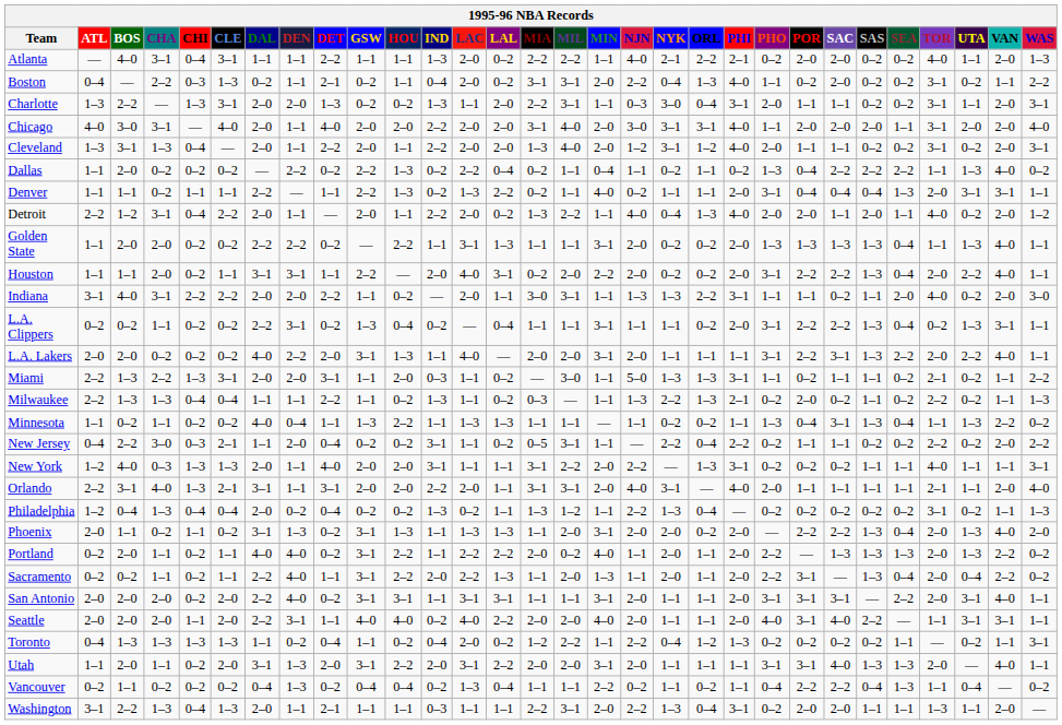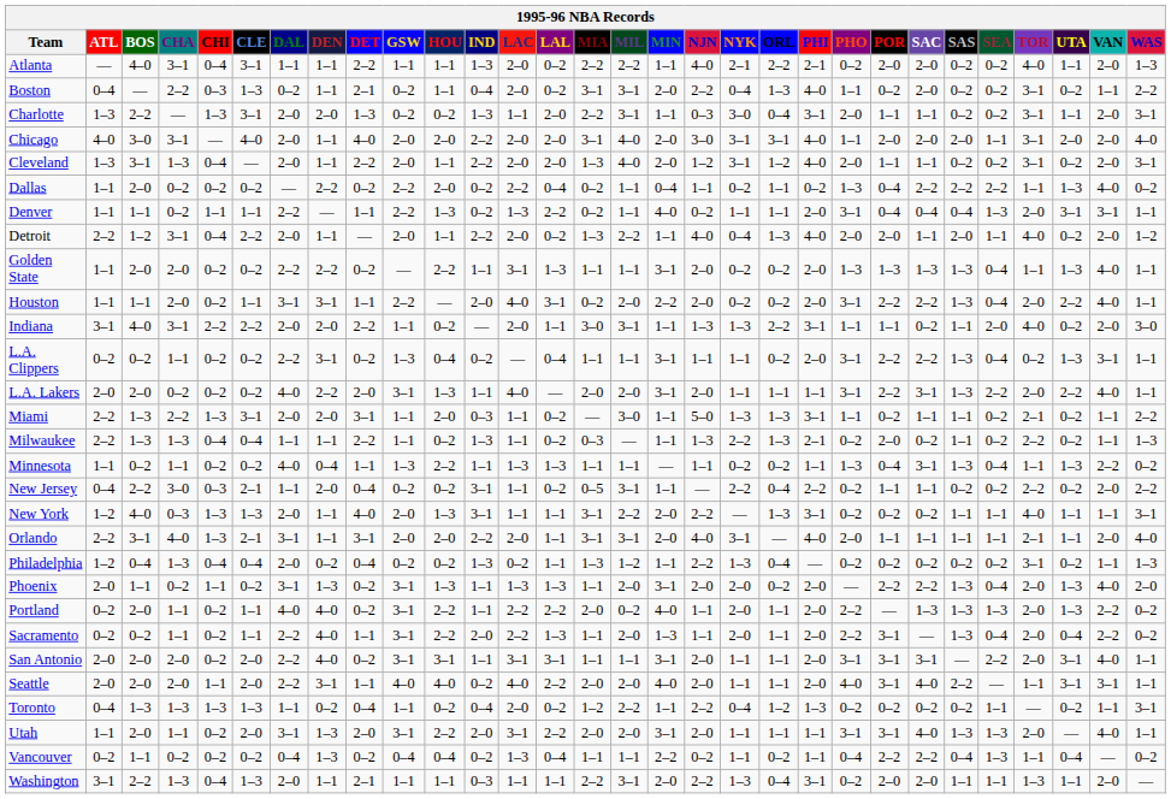 <table class="wikitable" style="font-size:90%; text-align:center;">
 <tr>
 <th colspan=30>1995-96 NBA Records</th>
 </tr>
 <tr>
 <th width=100>Team</th>
 <th style="background:#FF0000;color:#FFFFFF;width=35">ATL</th>
 <th style="background:#006400;color:#FFFFFF;width=35">BOS</th>
 <th style="background:#008080;color:#800080;width=35">CHA</th>
 <th style="background:#FF0000;color:#000000;width=35">CHI</th>
 <th style="background:#000000;color:#5787DC;width=35">CLE</th>
 <th style="background:#00008B;color:#008000;width=35">DAL</th>
 <th style="background:#141A44;color:#BC2224;width=35">DEN</th>
 <th style="background:#0000FF;color:#FF0000;width=35">DET</th>
 <th style="background:#0000FF;color:#FFD700;width=35">GSW</th>
 <th style="background:#002366;color:#FF0000;width=35">HOU</th>
 <th style="background:#000080;color:#FFD700;width=35">IND</th>
 <th style="background:#F9160D;color:#1A2E8B;width=35">LAC</th>
 <th style="background:#800080;color:#FFD700;width=35">LAL</th>
 <th style="background:#000000;color:#8B0000;width=35">MIA</th>
 <th style="background:#00471B;color:#5C378A;width=35">MIL</th>
 <th style="background:#0000FF;color:#228B22;width=35">MIN</th>
 <th style="background:#DC143C;color:#0000CD;width=35">NJN</th>
 <th style="background:#0000FF;color:#FF8C00;width=35">NYK</th>
 <th style="background:#0000FF;color:#000000;width=35">ORL</th>
 <th style="background:#FF0000;color:#0000FF;width=35">PHI</th>
 <th style="background:#800080;color:#FF4500;width=35">PHO</th>
 <th style="background:#000000;color:#FF0000;width=35">POR</th>
 <th style="background:#6846A8;color:#FFFFFF;width=35">SAC</th>
 <th style="background:#000000;color:#C0C0C0;width=35">SAS</th>
 <th style="background:#005831;color:#992634;width=35">SEA</th>
 <th style="background:#7436BF;color:#BE0F34;width=35">TOR</th>
 <th style="background:#36004A;color:#FFFF00;width=35">UTA</th>
 <th style="background:#0CB2AC;color:#000000;width=35">VAN</th>
 <th style="background:#DC143C;color:#0000CD;width=35">WAS</th>
 </tr>
 <tr>
 <td style="text-align:left;"><a href='#'>Atlanta</a></td>
 <td>—</td>
 <td>4–0</td>
 <td>3–1</td>
 <td>0–4</td>
 <td>3–1</td>
 <td>1–1</td>
 <td>1–1</td>
 <td>2–2</td>
 <td>1–1</td>
 <td>1–1</td>
 <td>1–3</td>
 <td>2–0</td>
 <td>0–2</td>
 <td>2–2</td>
 <td>2–2</td>
 <td>1–1</td>
 <td>4–0</td>
 <td>2–1</td>
 <td>2–2</td>
 <td>2–1</td>
 <td>0–2</td>
 <td>2–0</td>
 <td>2–0</td>
 <td>0–2</td>
 <td>0–2</td>
 <td>4–0</td>
 <td>1–1</td>
 <td>2–0</td>
 <td>1–3</td>
 </tr>
 <tr>
 <td style="text-align:left;"><a href='#'>Boston</a></td>
 <td>0–4</td>
 <td>—</td>
 <td>2–2</td>
 <td>0–3</td>
 <td>1–3</td>
 <td>0–2</td>
 <td>1–1</td>
 <td>2–1</td>
 <td>0–2</td>
 <td>1–1</td>
 <td>0–4</td>
 <td>2–0</td>
 <td>0–2</td>
 <td>3–1</td>
 <td>3–1</td>
 <td>2–0</td>
 <td>2–2</td>
 <td>0–4</td>
 <td>1–3</td>
 <td>4–0</td>
 <td>1–1</td>
 <td>0–2</td>
 <td>2–0</td>
 <td>0–2</td>
 <td>0–2</td>
 <td>3–1</td>
 <td>0–2</td>
 <td>1–1</td>
 <td>2–2</td>
 </tr>
 <tr>
 <td style="text-align:left;"><a href='#'>Charlotte</a></td>
 <td>1–3</td>
 <td>2–2</td>
 <td>—</td>
 <td>1–3</td>
 <td>3–1</td>
 <td>2–0</td>
 <td>2–0</td>
 <td>1–3</td>
 <td>0–2</td>
 <td>0–2</td>
 <td>1–3</td>
 <td>1–1</td>
 <td>2–0</td>
 <td>2–2</td>
 <td>3–1</td>
 <td>1–1</td>
 <td>0–3</td>
 <td>3–0</td>
 <td>0–4</td>
 <td>3–1</td>
 <td>2–0</td>
 <td>1–1</td>
 <td>1–1</td>
 <td>0–2</td>
 <td>0–2</td>
 <td>3–1</td>
 <td>1–1</td>
 <td>2–0</td>
 <td>3–1</td>
 </tr>
 <tr>
 <td style="text-align:left;"><a href='#'>Chicago</a></td>
 <td>4–0</td>
 <td>3–0</td>
 <td>3–1</td>
 <td>—</td>
 <td>4–0</td>
 <td>2–0</td>
 <td>1–1</td>
 <td>4–0</td>
 <td>2–0</td>
 <td>2–0</td>
 <td>2–2</td>
 <td>2–0</td>
 <td>2–0</td>
 <td>3–1</td>
 <td>4–0</td>
 <td>2–0</td>
 <td>3–0</td>
 <td>3–1</td>
 <td>3–1</td>
 <td>4–0</td>
 <td>1–1</td>
 <td>2–0</td>
 <td>2–0</td>
 <td>2–0</td>
 <td>1–1</td>
 <td>3–1</td>
 <td>2–0</td>
 <td>2–0</td>
 <td>4–0</td>
 </tr>
 <tr>
 <td style="text-align:left;"><a href='#'>Cleveland</a></td>
 <td>1–3</td>
 <td>3–1</td>
 <td>1–3</td>
 <td>0–4</td>
 <td>—</td>
 <td>2–0</td>
 <td>1–1</td>
 <td>2–2</td>
 <td>2–0</td>
 <td>1–1</td>
 <td>2–2</td>
 <td>2–0</td>
 <td>2–0</td>
 <td>1–3</td>
 <td>4–0</td>
 <td>2–0</td>
 <td>1–2</td>
 <td>3–1</td>
 <td>1–2</td>
 <td>4–0</td>
 <td>2–0</td>
 <td>1–1</td>
 <td>1–1</td>
 <td>0–2</td>
 <td>0–2</td>
 <td>3–1</td>
 <td>0–2</td>
 <td>2–0</td>
 <td>3–1</td>
 </tr>
 <tr>
 <td style="text-align:left;"><a href='#'>Dallas</a></td>
 <td>1–1</td>
 <td>2–0</td>
 <td>0–2</td>
 <td>0–2</td>
 <td>0–2</td>
 <td>—</td>
 <td>2–2</td>
 <td>0–2</td>
 <td>2–2</td>
-<td>1–3</td>
+<td>2–0</td>
 <td>0–2</td>
 <td>2–2</td>
 <td>0–4</td>
 <td>0–2</td>
 <td>1–1</td>
 <td>0–4</td>
 <td>1–1</td>
 <td>0–2</td>
 <td>1–1</td>
 <td>0–2</td>
 <td>1–3</td>
 <td>0–4</td>
 <td>2–2</td>
 <td>2–2</td>
 <td>2–2</td>
 <td>1–1</td>
 <td>1–3</td>
 <td>4–0</td>
 <td>0–2</td>
 </tr>
 <tr>
 <td style="text-align:left;"><a href='#'>Denver</a></td>
 <td>1–1</td>
 <td>1–1</td>
 <td>0–2</td>
 <td>1–1</td>
 <td>1–1</td>
 <td>2–2</td>
 <td>—</td>
 <td>1–1</td>
 <td>2–2</td>
 <td>1–3</td>
 <td>0–2</td>
 <td>1–3</td>
 <td>2–2</td>
 <td>0–2</td>
 <td>1–1</td>
 <td>4–0</td>
 <td>0–2</td>
 <td>1–1</td>
 <td>1–1</td>
 <td>2–0</td>
 <td>3–1</td>
 <td>0–4</td>
 <td>0–4</td>
 <td>0–4</td>
 <td>1–3</td>
 <td>2–0</td>
 <td>3–1</td>
 <td>3–1</td>
 <td>1–1</td>
 </tr>
 <tr>
 <td style="text-align:left;">Detroit</td>
 <td>2–2</td>
 <td>1–2</td>
 <td>3–1</td>
 <td>0–4</td>
 <td>2–2</td>
 <td>2–0</td>
 <td>1–1</td>
 <td>—</td>
 <td>2–0</td>
 <td>1–1</td>
 <td>2–2</td>
 <td>2–0</td>
 <td>0–2</td>
 <td>1–3</td>
 <td>2–2</td>
 <td>1–1</td>
 <td>4–0</td>
 <td>0–4</td>
 <td>1–3</td>
 <td>4–0</td>
 <td>2–0</td>
 <td>2–0</td>
 <td>1–1</td>
 <td>2–0</td>
 <td>1–1</td>
 <td>4–0</td>
 <td>0–2</td>
 <td>2–0</td>
 <td>1–2</td>
 </tr>
 <tr>
 <td style="text-align:left;"><a href='#'>Golden State</a></td>
 <td>1–1</td>
 <td>2–0</td>
 <td>2–0</td>
 <td>0–2</td>
 <td>0–2</td>
 <td>2–2</td>
 <td>2–2</td>
 <td>0–2</td>
 <td>—</td>
 <td>2–2</td>
 <td>1–1</td>
 <td>3–1</td>
 <td>1–3</td>
 <td>1–1</td>
 <td>1–1</td>
 <td>3–1</td>
 <td>2–0</td>
 <td>0–2</td>
 <td>0–2</td>
 <td>2–0</td>
 <td>1–3</td>
 <td>1–3</td>
 <td>1–3</td>
 <td>1–3</td>
 <td>0–4</td>
 <td>1–1</td>
 <td>1–3</td>
 <td>4–0</td>
 <td>1–1</td>
 </tr>
 <tr>
 <td style="text-align:left;"><a href='#'>Houston</a></td>
 <td>1–1</td>
 <td>1–1</td>
 <td>2–0</td>
 <td>0–2</td>
 <td>1–1</td>
 <td>3–1</td>
 <td>3–1</td>
 <td>1–1</td>
 <td>2–2</td>
 <td>—</td>
 <td>2–0</td>
 <td>4–0</td>
 <td>3–1</td>
 <td>0–2</td>
 <td>2–0</td>
 <td>2–2</td>
 <td>2–0</td>
 <td>0–2</td>
 <td>0–2</td>
 <td>2–0</td>
 <td>3–1</td>
 <td>2–2</td>
 <td>2–2</td>
 <td>1–3</td>
 <td>0–4</td>
 <td>2–0</td>
 <td>2–2</td>
 <td>4–0</td>
 <td>1–1</td>
 </tr>
 <tr>
 <td style="text-align:left;"><a href='#'>Indiana</a></td>
 <td>3–1</td>
 <td>4–0</td>
 <td>3–1</td>
 <td>2–2</td>
 <td>2–2</td>
 <td>2–0</td>
 <td>2–0</td>
 <td>2–2</td>
 <td>1–1</td>
 <td>0–2</td>
 <td>—</td>
 <td>2–0</td>
 <td>1–1</td>
 <td>3–0</td>
 <td>3–1</td>
 <td>1–1</td>
 <td>1–3</td>
 <td>1–3</td>
 <td>2–2</td>
 <td>3–1</td>
 <td>1–1</td>
 <td>1–1</td>
 <td>0–2</td>
 <td>1–1</td>
 <td>2–0</td>
 <td>4–0</td>
 <td>0–2</td>
 <td>2–0</td>
 <td>3–0</td>
 </tr>
 <tr>
 <td style="text-align:left;"><a href='#'>L.A. Clippers</a></td>
 <td>0–2</td>
 <td>0–2</td>
 <td>1–1</td>
 <td>0–2</td>
 <td>0–2</td>
 <td>2–2</td>
 <td>3–1</td>
 <td>0–2</td>
 <td>1–3</td>
 <td>0–4</td>
 <td>0–2</td>
 <td>—</td>
 <td>0–4</td>
 <td>1–1</td>
 <td>1–1</td>
 <td>3–1</td>
 <td>1–1</td>
 <td>1–1</td>
 <td>0–2</td>
 <td>2–0</td>
 <td>3–1</td>
 <td>2–2</td>
 <td>2–2</td>
 <td>1–3</td>
 <td>0–4</td>
 <td>0–2</td>
 <td>1–3</td>
 <td>3–1</td>
 <td>1–1</td>
 </tr>
 <tr>
 <td style="text-align:left;"><a href='#'>L.A. Lakers</a></td>
 <td>2–0</td>
 <td>2–0</td>
 <td>0–2</td>
 <td>0–2</td>
 <td>0–2</td>
 <td>4–0</td>
 <td>2–2</td>
 <td>2–0</td>
 <td>3–1</td>
 <td>1–3</td>
 <td>1–1</td>
 <td>4–0</td>
 <td>—</td>
 <td>2–0</td>
 <td>2–0</td>
 <td>3–1</td>
 <td>2–0</td>
 <td>1–1</td>
 <td>1–1</td>
 <td>1–1</td>
 <td>3–1</td>
 <td>2–2</td>
 <td>3–1</td>
 <td>1–3</td>
 <td>2–2</td>
 <td>2–0</td>
 <td>2–2</td>
 <td>4–0</td>
 <td>1–1</td>
 </tr>
 <tr>
 <td style="text-align:left;"><a href='#'>Miami</a></td>
 <td>2–2</td>
 <td>1–3</td>
 <td>2–2</td>
 <td>1–3</td>
 <td>3–1</td>
 <td>2–0</td>
 <td>2–0</td>
 <td>3–1</td>
 <td>1–1</td>
 <td>2–0</td>
 <td>0–3</td>
 <td>1–1</td>
 <td>0–2</td>
 <td>—</td>
 <td>3–0</td>
 <td>1–1</td>
 <td>5–0</td>
 <td>1–3</td>
 <td>1–3</td>
 <td>3–1</td>
 <td>1–1</td>
 <td>0–2</td>
 <td>1–1</td>
 <td>1–1</td>
 <td>0–2</td>
 <td>2–1</td>
 <td>0–2</td>
 <td>1–1</td>
 <td>2–2</td>
 </tr>
 <tr>
 <td style="text-align:left;"><a href='#'>Milwaukee</a></td>
 <td>2–2</td>
 <td>1–3</td>
 <td>1–3</td>
 <td>0–4</td>
 <td>0–4</td>
 <td>1–1</td>
 <td>1–1</td>
 <td>2–2</td>
 <td>1–1</td>
 <td>0–2</td>
 <td>1–3</td>
 <td>1–1</td>
 <td>0–2</td>
 <td>0–3</td>
 <td>—</td>
 <td>1–1</td>
 <td>1–3</td>
 <td>2–2</td>
 <td>1–3</td>
 <td>2–1</td>
 <td>0–2</td>
 <td>2–0</td>
 <td>0–2</td>
 <td>1–1</td>
 <td>0–2</td>
 <td>2–2</td>
 <td>0–2</td>
 <td>1–1</td>
 <td>1–3</td>
 </tr>
 <tr>
 <td style="text-align:left;"><a href='#'>Minnesota</a></td>
 <td>1–1</td>
 <td>0–2</td>
 <td>1–1</td>
 <td>0–2</td>
 <td>0–2</td>
 <td>4–0</td>
 <td>0–4</td>
 <td>1–1</td>
 <td>1–3</td>
 <td>2–2</td>
 <td>1–1</td>
 <td>1–3</td>
 <td>1–3</td>
 <td>1–1</td>
 <td>1–1</td>
 <td>—</td>
 <td>1–1</td>
 <td>0–2</td>
 <td>0–2</td>
 <td>1–1</td>
 <td>1–3</td>
 <td>0–4</td>
 <td>3–1</td>
 <td>1–3</td>
 <td>0–4</td>
 <td>1–1</td>
 <td>1–3</td>
 <td>2–2</td>
 <td>0–2</td>
 </tr>
 <tr>
 <td style="text-align:left;"><a href='#'>New Jersey</a></td>
 <td>0–4</td>
 <td>2–2</td>
 <td>3–0</td>
 <td>0–3</td>
 <td>2–1</td>
 <td>1–1</td>
 <td>2–0</td>
 <td>0–4</td>
 <td>0–2</td>
 <td>0–2</td>
 <td>3–1</td>
 <td>1–1</td>
 <td>0–2</td>
 <td>0–5</td>
 <td>3–1</td>
 <td>1–1</td>
 <td>—</td>
 <td>2–2</td>
 <td>0–4</td>
 <td>2–2</td>
 <td>0–2</td>
 <td>1–1</td>
 <td>1–1</td>
 <td>0–2</td>
 <td>0–2</td>
 <td>2–2</td>
 <td>0–2</td>
 <td>2–0</td>
 <td>2–2</td>
 </tr>
 <tr>
 <td style="text-align:left;"><a href='#'>New York</a></td>
 <td>1–2</td>
 <td>4–0</td>
 <td>0–3</td>
 <td>1–3</td>
 <td>1–3</td>
 <td>2–0</td>
 <td>1–1</td>
 <td>4–0</td>
 <td>2–0</td>
-<td>2–0</td>
+<td>1–3</td>
 <td>3–1</td>
 <td>1–1</td>
 <td>1–1</td>
 <td>3–1</td>
 <td>2–2</td>
 <td>2–0</td>
 <td>2–2</td>
 <td>—</td>
 <td>1–3</td>
 <td>3–1</td>
 <td>0–2</td>
 <td>0–2</td>
 <td>0–2</td>
 <td>1–1</td>
 <td>1–1</td>
 <td>4–0</td>
 <td>1–1</td>
 <td>1–1</td>
 <td>3–1</td>
 </tr>
 <tr>
 <td style="text-align:left;"><a href='#'>Orlando</a></td>
 <td>2–2</td>
 <td>3–1</td>
 <td>4–0</td>
 <td>1–3</td>
 <td>2–1</td>
 <td>3–1</td>
 <td>1–1</td>
 <td>3–1</td>
 <td>2–0</td>
 <td>2–0</td>
 <td>2–2</td>
 <td>2–0</td>
 <td>1–1</td>
 <td>3–1</td>
 <td>3–1</td>
 <td>2–0</td>
 <td>4–0</td>
 <td>3–1</td>
 <td>—</td>
 <td>4–0</td>
 <td>2–0</td>
 <td>1–1</td>
 <td>1–1</td>
 <td>1–1</td>
 <td>1–1</td>
 <td>2–1</td>
 <td>1–1</td>
 <td>2–0</td>
 <td>4–0</td>
 </tr>
 <tr>
 <td style="text-align:left;"><a href='#'>Philadelphia</a></td>
 <td>1–2</td>
 <td>0–4</td>
 <td>1–3</td>
 <td>0–4</td>
 <td>0–4</td>
 <td>2–0</td>
 <td>0–2</td>
 <td>0–4</td>
 <td>0–2</td>
 <td>0–2</td>
 <td>1–3</td>
 <td>0–2</td>
 <td>1–1</td>
 <td>1–3</td>
 <td>1–2</td>
 <td>1–1</td>
 <td>2–2</td>
 <td>1–3</td>
 <td>0–4</td>
 <td>—</td>
 <td>0–2</td>
 <td>0–2</td>
 <td>0–2</td>
 <td>0–2</td>
 <td>0–2</td>
 <td>3–1</td>
 <td>0–2</td>
 <td>1–1</td>
 <td>1–3</td>
 </tr>
 <tr>
 <td style="text-align:left;"><a href='#'>Phoenix</a></td>
 <td>2–0</td>
 <td>1–1</td>
 <td>0–2</td>
 <td>1–1</td>
 <td>0–2</td>
 <td>3–1</td>
 <td>1–3</td>
 <td>0–2</td>
 <td>3–1</td>
 <td>1–3</td>
 <td>1–1</td>
 <td>1–3</td>
 <td>1–3</td>
 <td>1–1</td>
 <td>2–0</td>
 <td>3–1</td>
 <td>2–0</td>
 <td>2–0</td>
 <td>0–2</td>
 <td>2–0</td>
 <td>—</td>
 <td>2–2</td>
 <td>2–2</td>
 <td>1–3</td>
 <td>0–4</td>
 <td>2–0</td>
 <td>1–3</td>
 <td>4–0</td>
 <td>2–0</td>
 </tr>
 <tr>
 <td style="text-align:left;"><a href='#'>Portland</a></td>
 <td>0–2</td>
 <td>2–0</td>
 <td>1–1</td>
 <td>0–2</td>
 <td>1–1</td>
 <td>4–0</td>
 <td>4–0</td>
 <td>0–2</td>
 <td>3–1</td>
 <td>2–2</td>
 <td>1–1</td>
 <td>2–2</td>
 <td>2–2</td>
 <td>2–0</td>
 <td>0–2</td>
 <td>4–0</td>
 <td>1–1</td>
 <td>2–0</td>
 <td>1–1</td>
 <td>2–0</td>
 <td>2–2</td>
 <td>—</td>
 <td>1–3</td>
 <td>1–3</td>
 <td>1–3</td>
 <td>2–0</td>
 <td>1–3</td>
 <td>2–2</td>
 <td>0–2</td>
 </tr>
 <tr>
 <td style="text-align:left;"><a href='#'>Sacramento</a></td>
 <td>0–2</td>
 <td>0–2</td>
 <td>1–1</td>
 <td>0–2</td>
 <td>1–1</td>
 <td>2–2</td>
 <td>4–0</td>
 <td>1–1</td>
 <td>3–1</td>
 <td>2–2</td>
 <td>2–0</td>
 <td>2–2</td>
 <td>1–3</td>
 <td>1–1</td>
 <td>2–0</td>
 <td>1–3</td>
 <td>1–1</td>
 <td>2–0</td>
 <td>1–1</td>
 <td>2–0</td>
 <td>2–2</td>
 <td>3–1</td>
 <td>—</td>
 <td>1–3</td>
 <td>0–4</td>
 <td>2–0</td>
 <td>0–4</td>
 <td>2–2</td>
 <td>0–2</td>
 </tr>
 <tr>
 <td style="text-align:left;"><a href='#'>San Antonio</a></td>
 <td>2–0</td>
 <td>2–0</td>
 <td>2–0</td>
 <td>0–2</td>
 <td>2–0</td>
 <td>2–2</td>
 <td>4–0</td>
 <td>0–2</td>
 <td>3–1</td>
 <td>3–1</td>
 <td>1–1</td>
 <td>3–1</td>
 <td>3–1</td>
 <td>1–1</td>
 <td>1–1</td>
 <td>3–1</td>
 <td>2–0</td>
 <td>1–1</td>
 <td>1–1</td>
 <td>2–0</td>
 <td>3–1</td>
 <td>3–1</td>
 <td>3–1</td>
 <td>—</td>
 <td>2–2</td>
 <td>2–0</td>
 <td>3–1</td>
 <td>4–0</td>
 <td>1–1</td>
 </tr>
 <tr>
 <td style="text-align:left;"><a href='#'>Seattle</a></td>
 <td>2–0</td>
 <td>2–0</td>
 <td>2–0</td>
 <td>1–1</td>
 <td>2–0</td>
 <td>2–2</td>
 <td>3–1</td>
 <td>1–1</td>
 <td>4–0</td>
 <td>4–0</td>
 <td>0–2</td>
 <td>4–0</td>
 <td>2–2</td>
 <td>2–0</td>
 <td>2–0</td>
 <td>4–0</td>
 <td>2–0</td>
 <td>1–1</td>
 <td>1–1</td>
 <td>2–0</td>
 <td>4–0</td>
 <td>3–1</td>
 <td>4–0</td>
 <td>2–2</td>
 <td>—</td>
 <td>1–1</td>
 <td>3–1</td>
 <td>3–1</td>
 <td>1–1</td>
 </tr>
 <tr>
 <td style="text-align:left;"><a href='#'>Toronto</a></td>
 <td>0–4</td>
 <td>1–3</td>
 <td>1–3</td>
 <td>1–3</td>
 <td>1–3</td>
 <td>1–1</td>
 <td>0–2</td>
 <td>0–4</td>
 <td>1–1</td>
 <td>0–2</td>
 <td>0–4</td>
 <td>2–0</td>
 <td>0–2</td>
 <td>1–2</td>
 <td>2–2</td>
 <td>1–1</td>
 <td>2–2</td>
 <td>0–4</td>
 <td>1–2</td>
 <td>1–3</td>
 <td>0–2</td>
 <td>0–2</td>
 <td>0–2</td>
 <td>0–2</td>
 <td>1–1</td>
 <td>—</td>
 <td>0–2</td>
 <td>1–1</td>
 <td>3–1</td>
 </tr>
 <tr>
 <td style="text-align:left;"><a href='#'>Utah</a></td>
 <td>1–1</td>
 <td>2–0</td>
 <td>1–1</td>
 <td>0–2</td>
 <td>2–0</td>
 <td>3–1</td>
 <td>1–3</td>
 <td>2–0</td>
 <td>3–1</td>
 <td>2–2</td>
 <td>2–0</td>
 <td>3–1</td>
 <td>2–2</td>
 <td>2–0</td>
 <td>2–0</td>
 <td>3–1</td>
 <td>2–0</td>
 <td>1–1</td>
 <td>1–1</td>
 <td>1–1</td>
 <td>3–1</td>
 <td>3–1</td>
 <td>4–0</td>
 <td>1–3</td>
 <td>1–3</td>
 <td>2–0</td>
 <td>—</td>
 <td>4–0</td>
 <td>1–1</td>
 </tr>
 <tr>
 <td style="text-align:left;"><a href='#'>Vancouver</a></td>
 <td>0–2</td>
 <td>1–1</td>
 <td>0–2</td>
 <td>0–2</td>
 <td>0–2</td>
 <td>0–4</td>
 <td>1–3</td>
 <td>0–2</td>
 <td>0–4</td>
 <td>0–4</td>
 <td>0–2</td>
 <td>1–3</td>
 <td>0–4</td>
 <td>1–1</td>
 <td>1–1</td>
 <td>2–2</td>
 <td>0–2</td>
 <td>1–1</td>
 <td>0–2</td>
 <td>1–1</td>
 <td>0–4</td>
 <td>2–2</td>
 <td>2–2</td>
 <td>0–4</td>
 <td>1–3</td>
 <td>1–1</td>
 <td>0–4</td>
 <td>—</td>
 <td>0–2</td>
 </tr>
 <tr>
 <td style="text-align:left;"><a href='#'>Washington</a></td>
 <td>3–1</td>
 <td>2–2</td>
 <td>1–3</td>
 <td>0–4</td>
 <td>1–3</td>
 <td>2–0</td>
 <td>1–1</td>
 <td>2–1</td>
 <td>1–1</td>
 <td>1–1</td>
 <td>0–3</td>
 <td>1–1</td>
 <td>1–1</td>
 <td>2–2</td>
 <td>3–1</td>
 <td>2–0</td>
 <td>2–2</td>
 <td>1–3</td>
 <td>0–4</td>
 <td>3–1</td>
 <td>0–2</td>
 <td>2–0</td>
 <td>2–0</td>
 <td>1–1</td>
 <td>1–1</td>
 <td>1–3</td>
 <td>1–1</td>
 <td>2–0</td>
 <td>—</td>
 </tr>
 </table>
